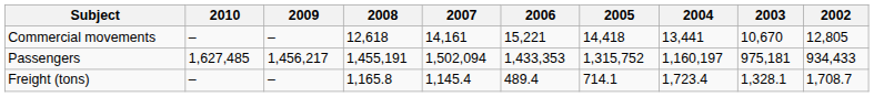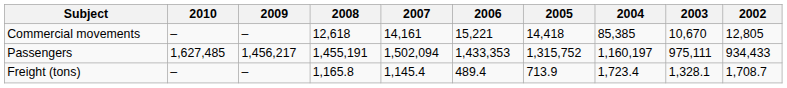 <table class="wikitable" width="80%" ;">
 <tr>
 <th>Subject</th>
 <th>2010</th>
 <th>2009</th>
 <th>2008</th>
 <th>2007</th>
 <th>2006</th>
 <th>2005</th>
 <th>2004</th>
 <th>2003</th>
 <th>2002</th>
 </tr>
 <tr>
 <td>Commercial movements</td>
 <td>–</td>
 <td>–</td>
 <td>12,618</td>
 <td>14,161</td>
 <td>15,221</td>
 <td>14,418</td>
-<td>13,441</td>
+<td>85,385</td>
 <td>10,670</td>
 <td>12,805</td>
 </tr>
 <tr>
 <td>Passengers</td>
 <td>1,627,485</td>
 <td>1,456,217</td>
 <td>1,455,191</td>
 <td>1,502,094</td>
 <td>1,433,353</td>
 <td>1,315,752</td>
 <td>1,160,197</td>
-<td>975,181</td>
+<td>975,111</td>
 <td>934,433</td>
 </tr>
 <tr>
 <td>Freight (tons)</td>
 <td>–</td>
 <td>–</td>
 <td>1,165.8</td>
 <td>1,145.4</td>
 <td>489.4</td>
-<td>714.1</td>
+<td>713.9</td>
 <td>1,723.4</td>
 <td>1,328.1</td>
 <td>1,708.7</td>
 </tr>
 </table>
